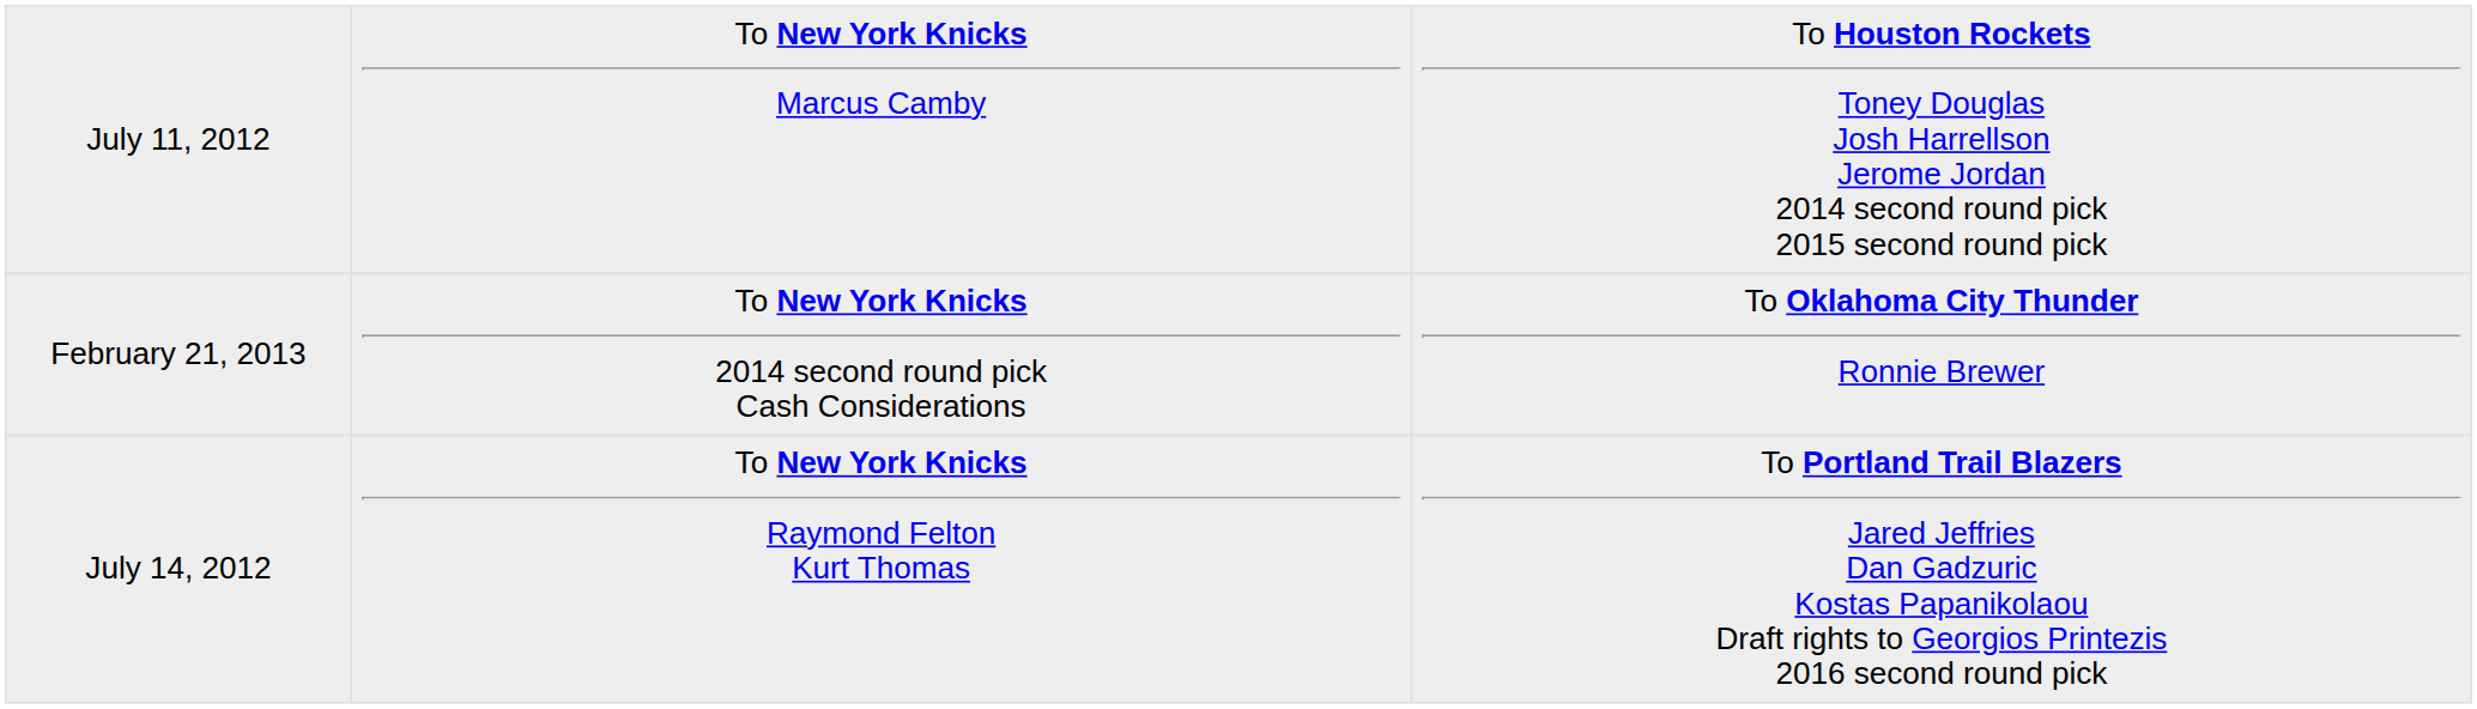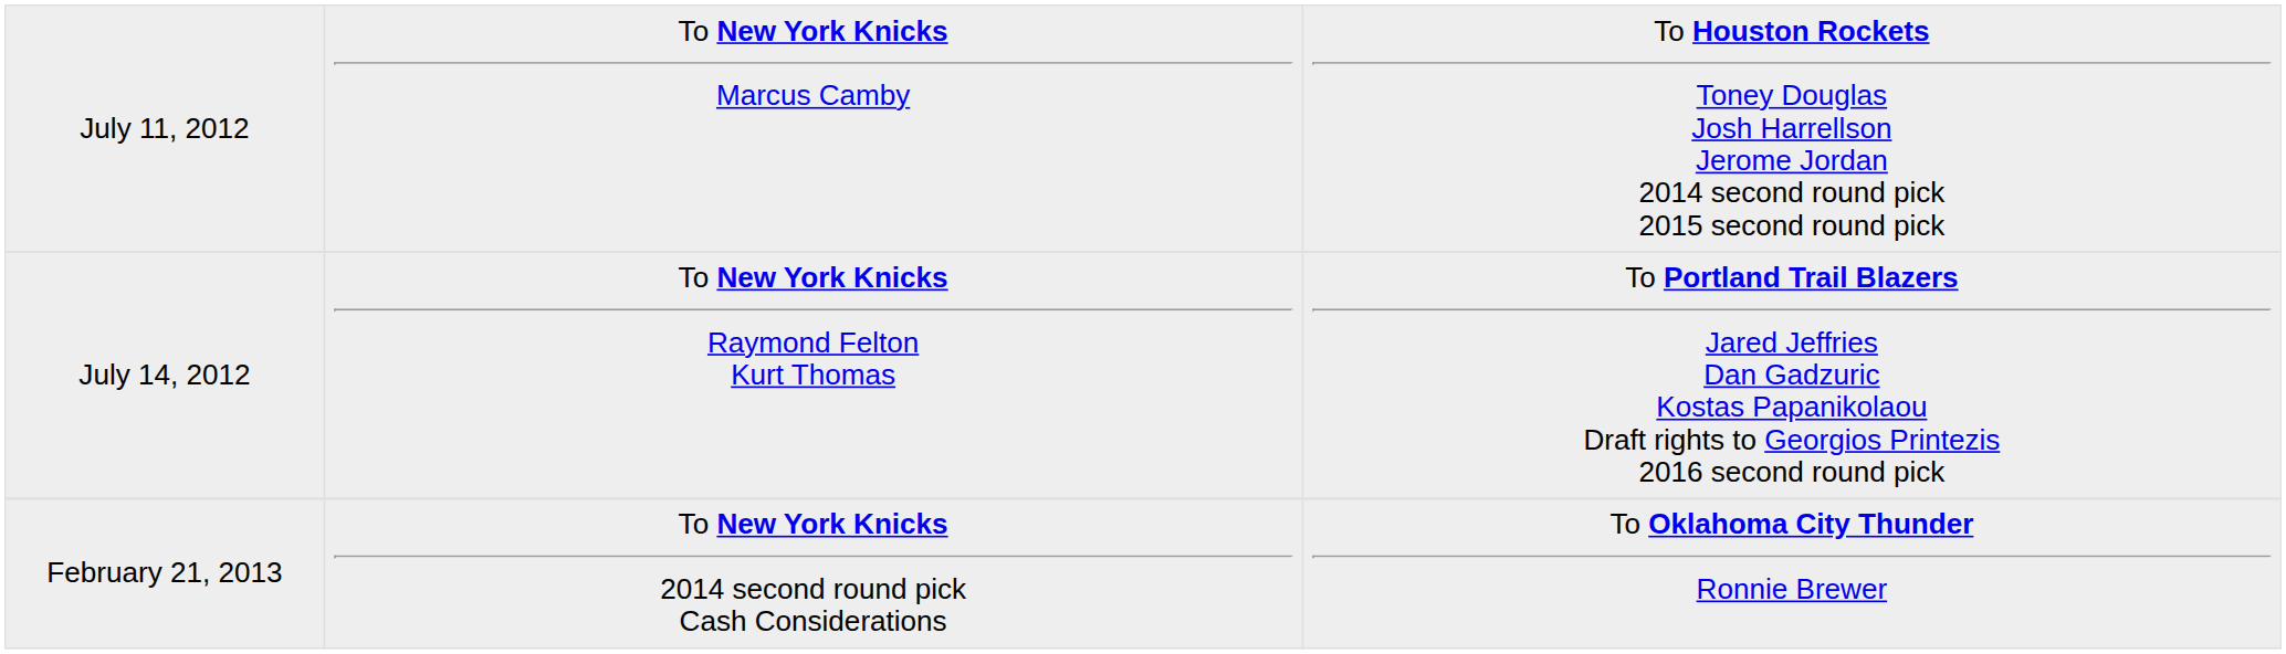 <table border=1 style="border-collapse:collapse; text-align: center; width: 100%" bordercolor="#DFDFDF"  cellpadding="5">
 <tr bgcolor="#eeeeee">
 <td style="width:14%">July 11, 2012</td>
 <td style="width:43%" valign="top">To <strong><a href='#'>New York Knicks</a></strong><hr><a href='#'>Marcus Camby</a> </td>
 <td style="width:43%" valign="top">To <strong><a href='#'>Houston Rockets</a></strong><hr> <a href='#'>Toney Douglas</a><br><a href='#'>Josh Harrellson</a><br><a href='#'>Jerome Jordan</a><br> 2014 second round pick<br> 2015 second round pick</td>
 </tr>
 <tr>
 </tr>
 <tr bgcolor="#eeeeee">
+<td style="width:14%">July 14, 2012</td>
+<td style="width:43%" valign="top">To <strong><a href='#'>New York Knicks</a></strong><hr><a href='#'>Raymond Felton</a> <br><a href='#'>Kurt Thomas</a></td>
+<td style="width:43%" valign="top">To <strong><a href='#'>Portland Trail Blazers</a></strong><hr><a href='#'>Jared Jeffries</a> <br><a href='#'>Dan Gadzuric</a><br><a href='#'>Kostas Papanikolaou</a><br>Draft rights to <a href='#'>Georgios Printezis</a><br>2016 second round pick</td>
+</tr>
+<tr>
+</tr>
+<tr bgcolor="#eeeeee">
 <td style="width:14%">February 21, 2013</td>
 <td style="width:43%" valign="top">To <strong><a href='#'>New York Knicks</a></strong><hr>2014 second round pick<br>Cash Considerations</td>
 <td style="width:43%" valign="top">To <strong><a href='#'>Oklahoma City Thunder</a></strong><hr><a href='#'>Ronnie Brewer</a></td>
 </tr>
-<tr>
-</tr>
-<tr bgcolor="#eeeeee">
-<td style="width:14%">July 14, 2012</td>
-<td style="width:43%" valign="top">To <strong><a href='#'>New York Knicks</a></strong><hr><a href='#'>Raymond Felton</a> <br><a href='#'>Kurt Thomas</a></td>
-<td style="width:43%" valign="top">To <strong><a href='#'>Portland Trail Blazers</a></strong><hr><a href='#'>Jared Jeffries</a> <br><a href='#'>Dan Gadzuric</a><br><a href='#'>Kostas Papanikolaou</a><br>Draft rights to <a href='#'>Georgios Printezis</a><br>2016 second round pick</td>
-</tr>
 </table>
